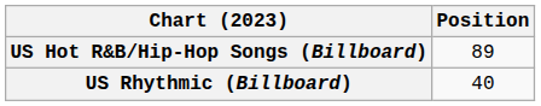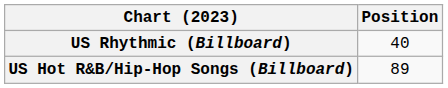 <table class="wikitable plainrowheaders" style="text-align:center">
 <tr>
 <th scope="col">Chart (2023)</th>
 <th scope="col">Position</th>
 </tr>
 <tr>
+<th scope="row">US Rhythmic (<em>Billboard</em>)</th>
+<td>40</td>
+</tr>
+<tr>
 <th scope="row">US Hot R&B/Hip-Hop Songs (<em>Billboard</em>)</th>
 <td>89</td>
 </tr>
-<tr>
-<th scope="row">US Rhythmic (<em>Billboard</em>)</th>
-<td>40</td>
-</tr>
 </table>
